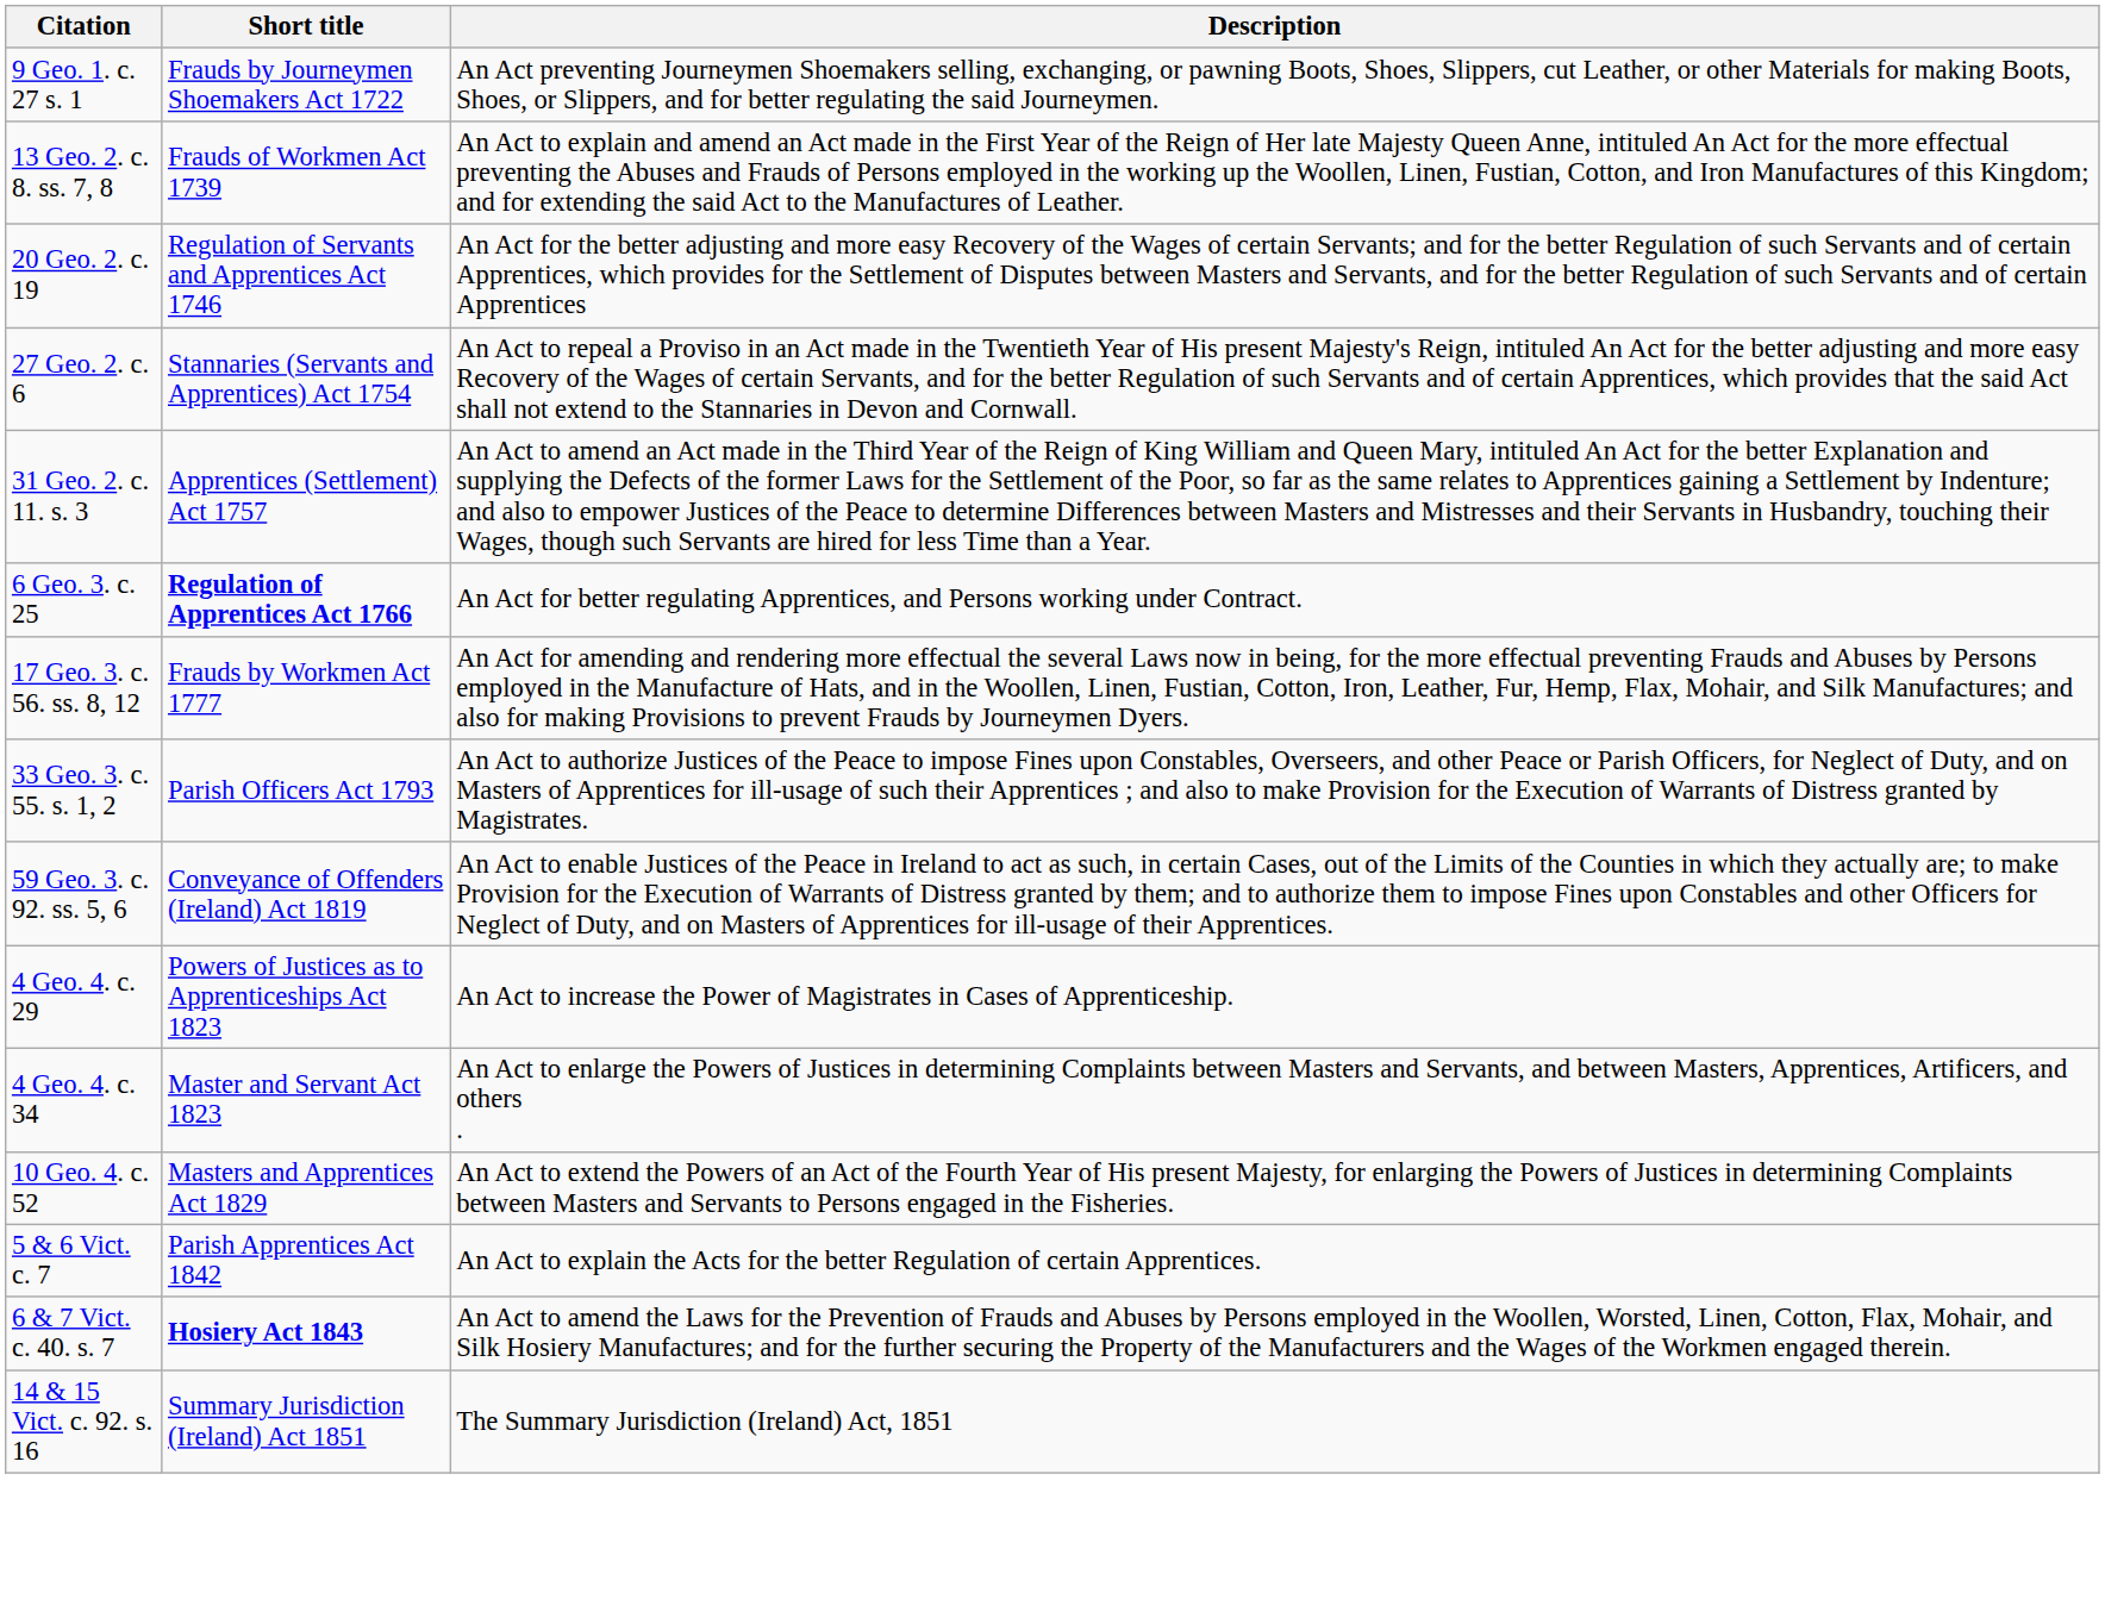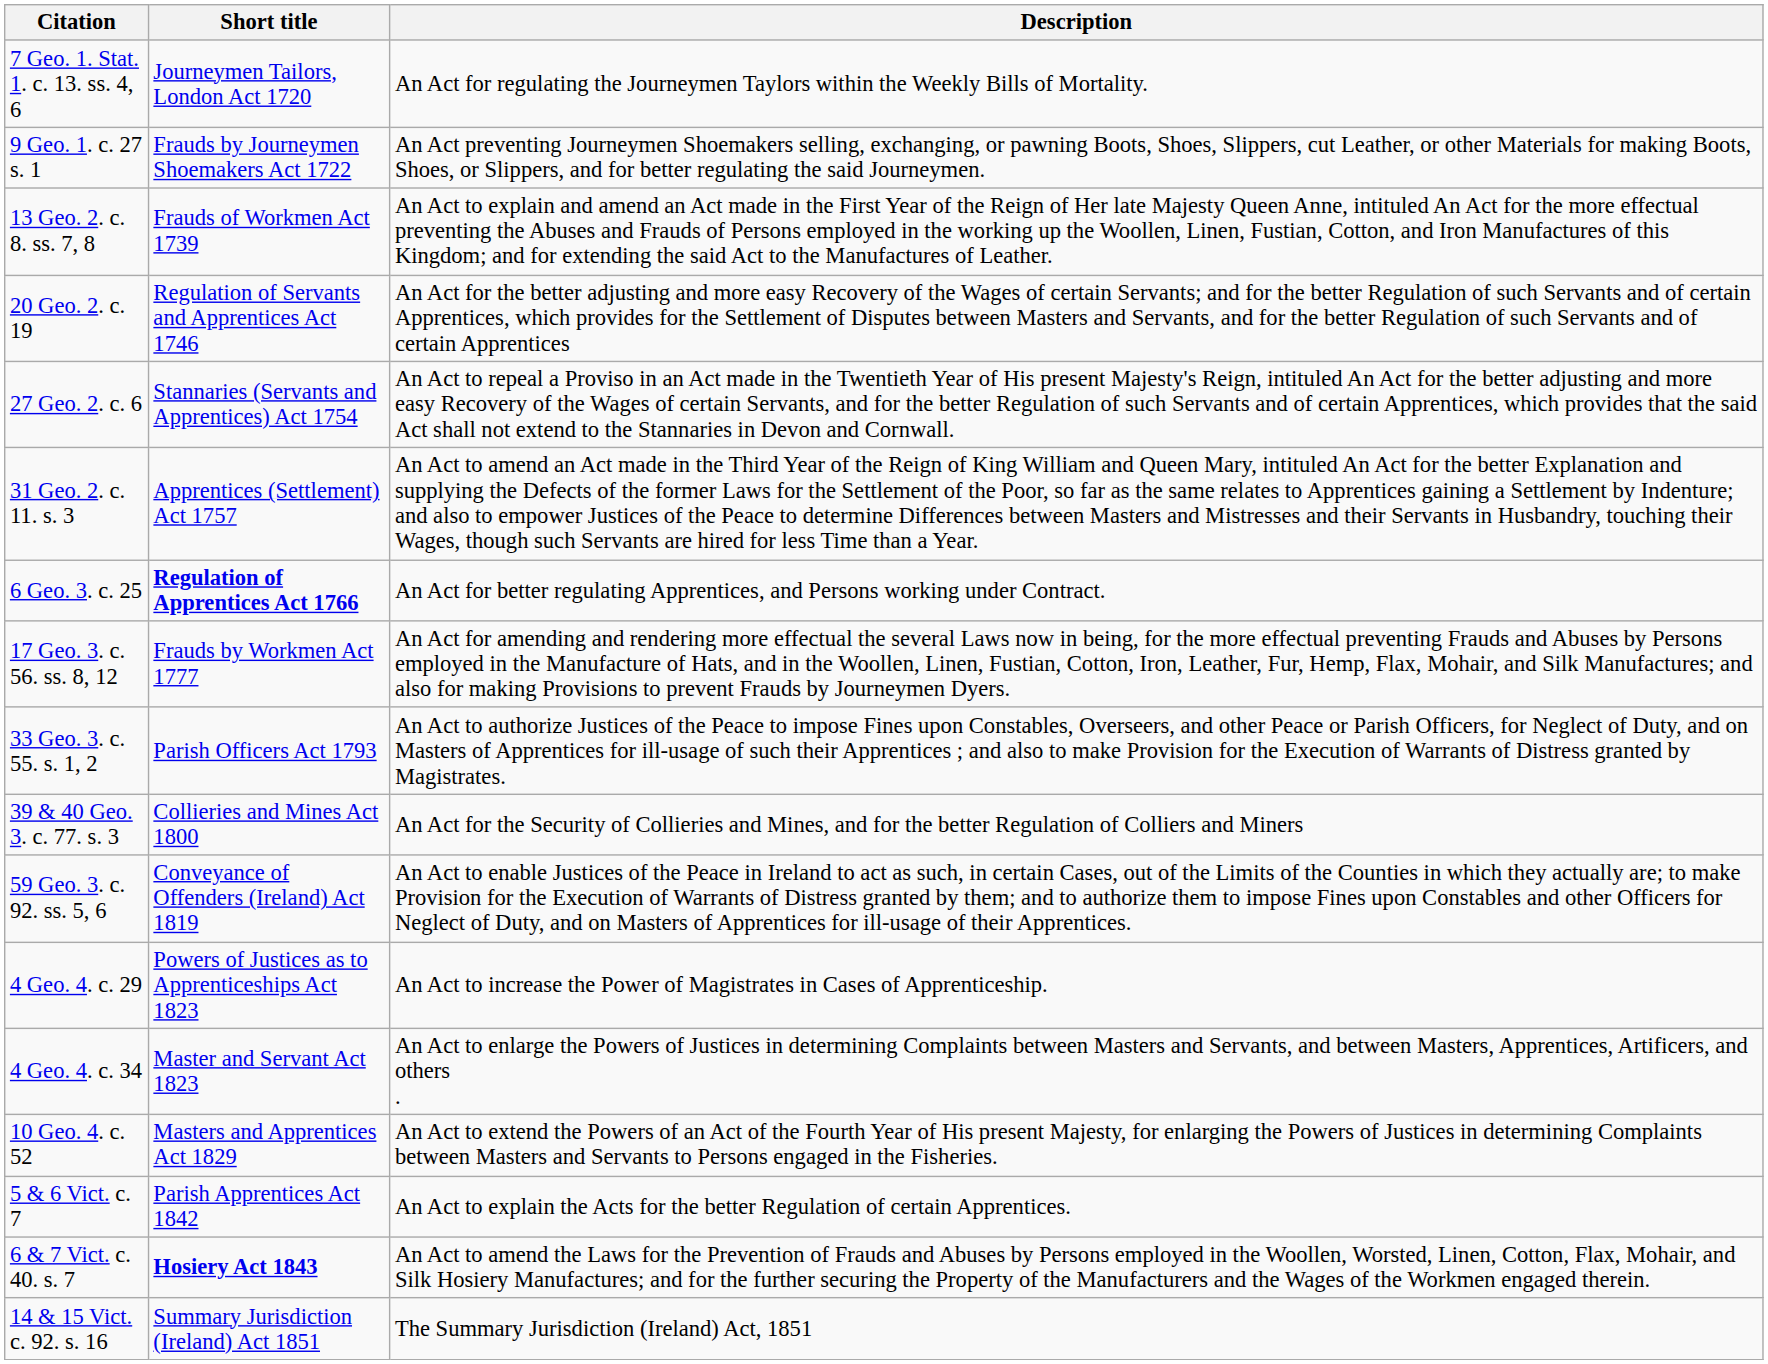 <table class="wikitable">
 <tr>
 <th>Citation</th>
 <th>Short title</th>
 <th>Description</th>
+</tr>
+<tr>
+<td><a href='#'>7 Geo. 1. Stat. 1</a>. c. 13. ss. 4, 6</td>
+<td><a href='#'>Journeymen Tailors, London Act 1720</a></td>
+<td>An Act for regulating the Journeymen Taylors within the Weekly Bills of Mortality.</td>
 </tr>
 <tr>
 <td><a href='#'>9 Geo. 1</a>. c. 27 s. 1</td>
 <td><a href='#'>Frauds by Journeymen Shoemakers Act 1722</a></td>
 <td>An Act preventing Journeymen Shoemakers selling, exchanging, or pawning Boots, Shoes, Slippers, cut Leather, or other Materials for making Boots, Shoes, or Slippers, and for better regulating the said Journeymen.</td>
 </tr>
 <tr>
 <td><a href='#'>13 Geo. 2</a>. c. 8. ss. 7, 8</td>
 <td><a href='#'>Frauds of Workmen Act 1739</a></td>
 <td>An Act to explain and amend an Act made in the First Year of the Reign of Her late Majesty Queen Anne, intituled An Act for the more effectual preventing the Abuses and Frauds of Persons employed in the working up the Woollen, Linen, Fustian, Cotton, and Iron Manufactures of this Kingdom; and for extending the said Act to the Manufactures of Leather.</td>
 </tr>
 <tr>
 <td><a href='#'>20 Geo. 2</a>. c. 19</td>
 <td><a href='#'>Regulation of Servants and Apprentices Act 1746</a></td>
 <td>An Act for the better adjusting and more easy Recovery of the Wages of certain Servants; and for the better Regulation of such Servants and of certain Apprentices, which provides for the Settlement of Disputes between Masters and Servants, and for the better Regulation of such Servants and of certain Apprentices</td>
 </tr>
 <tr>
 <td><a href='#'>27 Geo. 2</a>. c. 6</td>
 <td><a href='#'>Stannaries (Servants and Apprentices) Act 1754</a></td>
 <td>An Act to repeal a Proviso in an Act made in the Twentieth Year of His present Majesty's Reign, intituled An Act for the better adjusting and more easy Recovery of the Wages of certain Servants, and for the better Regulation of such Servants and of certain Apprentices, which provides that the said Act shall not extend to the Stannaries in Devon and Cornwall.</td>
 </tr>
 <tr>
 <td><a href='#'>31 Geo. 2</a>. c. 11. s. 3</td>
 <td><a href='#'>Apprentices (Settlement) Act 1757</a></td>
 <td>An Act to amend an Act made in the Third Year of the Reign of King William and Queen Mary, intituled An Act for the better Explanation and supplying the Defects of the former Laws for the Settlement of the Poor, so far as the same relates to Apprentices gaining a Settlement by Indenture; and also to empower Justices of the Peace to determine Differences between Masters and Mistresses and their Servants in Husbandry, touching their Wages, though such Servants are hired for less Time than a Year.</td>
 </tr>
 <tr>
 <td><a href='#'>6 Geo. 3</a>. c. 25</td>
 <td><strong><a href='#'>Regulation of Apprentices Act 1766</a></strong></td>
 <td>An Act for better regulating Apprentices, and Persons working under Contract.</td>
 </tr>
 <tr>
 <td><a href='#'>17 Geo. 3</a>. c. 56. ss. 8, 12</td>
 <td><a href='#'>Frauds by Workmen Act 1777</a></td>
 <td>An Act for amending and rendering more effectual the several Laws now in being, for the more effectual preventing Frauds and Abuses by Persons employed in the Manufacture of Hats, and in the Woollen, Linen, Fustian, Cotton, Iron, Leather, Fur, Hemp, Flax, Mohair, and Silk Manufactures; and also for making Provisions to prevent Frauds by Journeymen Dyers.</td>
 </tr>
 <tr>
 <td><a href='#'>33 Geo. 3</a>. c. 55. s. 1, 2</td>
 <td><a href='#'>Parish Officers Act 1793</a></td>
 <td>An Act to authorize Justices of the Peace to impose Fines upon Constables, Overseers, and other Peace or Parish Officers, for Neglect of Duty, and on Masters of Apprentices for ill-usage of such their Apprentices ; and also to make Provision for the Execution of Warrants of Distress granted by Magistrates.</td>
 </tr>
 <tr>
+<td><a href='#'>39 & 40 Geo. 3</a>. c. 77. s. 3</td>
+<td><a href='#'>Collieries and Mines Act 1800</a></td>
+<td>An Act for the Security of Collieries and Mines, and for the better Regulation of Colliers and Miners</td>
+</tr>
+<tr>
 <td><a href='#'>59 Geo. 3</a>. c. 92. ss. 5, 6</td>
 <td><a href='#'>Conveyance of Offenders (Ireland) Act 1819</a></td>
 <td>An Act to enable Justices of the Peace in Ireland to act as such, in certain Cases, out of the Limits of the Counties in which they actually are; to make Provision for the Execution of Warrants of Distress granted by them; and to authorize them to impose Fines upon Constables and other Officers for Neglect of Duty, and on Masters of Apprentices for ill-usage of their Apprentices.</td>
 </tr>
 <tr>
 <td><a href='#'>4 Geo. 4</a>. c. 29</td>
 <td><a href='#'>Powers of Justices as to Apprenticeships Act 1823</a></td>
 <td>An Act to increase the Power of Magistrates in Cases of Apprenticeship.</td>
 </tr>
 <tr>
 <td><a href='#'>4 Geo. 4</a>. c. 34</td>
 <td><a href='#'>Master and Servant Act 1823</a></td>
 <td>An Act to enlarge the Powers of Justices in determining Complaints between Masters and Servants, and between Masters, Apprentices, Artificers, and others<br>.</td>
 </tr>
 <tr>
 <td><a href='#'>10 Geo. 4</a>. c. 52</td>
 <td><a href='#'>Masters and Apprentices Act 1829</a></td>
 <td>An Act to extend the Powers of an Act of the Fourth Year of His present Majesty, for enlarging the Powers of Justices in determining Complaints between Masters and Servants to Persons engaged in the Fisheries.</td>
 </tr>
 <tr>
 <td><a href='#'>5 & 6 Vict.</a> c. 7</td>
 <td><a href='#'>Parish Apprentices Act 1842</a></td>
 <td>An Act to explain the Acts for the better Regulation of certain Apprentices.</td>
 </tr>
 <tr>
 <td><a href='#'>6 & 7 Vict.</a> c. 40. s. 7</td>
 <td><strong><a href='#'>Hosiery Act 1843</a></strong></td>
 <td>An Act to amend the Laws for the Prevention of Frauds and Abuses by Persons employed in the Woollen, Worsted, Linen, Cotton, Flax, Mohair, and Silk Hosiery Manufactures; and for the further securing the Property of the Manufacturers and the Wages of the Workmen engaged therein.</td>
 </tr>
 <tr>
 <td><a href='#'>14 & 15 Vict.</a> c. 92. s. 16</td>
 <td><a href='#'>Summary Jurisdiction (Ireland) Act 1851</a></td>
 <td>The Summary Jurisdiction (Ireland) Act, 1851</td>
 </tr>
 </table>
